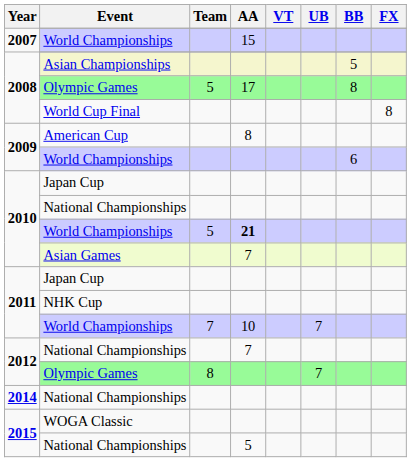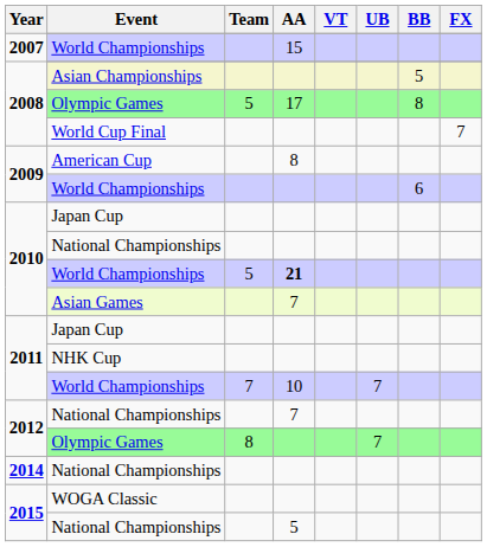 <table class="wikitable" style="text-align:center; font-size:95%;">
 <tr>
 <th align=center>Year</th>
 <th align=center>Event</th>
 <th style="width:30px;">Team</th>
 <th style="width:30px;">AA</th>
 <th style="width:30px;"><a href='#'>VT</a></th>
 <th style="width:30px;"><a href='#'>UB</a></th>
 <th style="width:30px;"><a href='#'>BB</a></th>
 <th style="width:30px;"><a href='#'>FX</a></th>
 </tr>
 <tr>
 <td rowspan="2"><strong>2007</strong></td>
 </tr>
 <tr bgcolor=#CCCCFF>
 <td align=left><a href='#'>World Championships</a></td>
 <td></td>
 <td>15</td>
 <td></td>
 <td></td>
 <td></td>
 <td></td>
 </tr>
 <tr>
 <td rowspan="4"><strong>2008</strong></td>
 </tr>
 <tr bgcolor=#F5F6CE>
 <td align=left><a href='#'>Asian Championships</a></td>
 <td></td>
 <td></td>
 <td></td>
 <td></td>
 <td>5</td>
 <td></td>
 </tr>
 <tr style="background:#98fb98;">
 <td align=left><a href='#'>Olympic Games</a></td>
 <td>5</td>
 <td>17</td>
 <td></td>
 <td></td>
 <td>8</td>
 <td></td>
 </tr>
 <tr>
 <td align=left><a href='#'>World Cup Final</a></td>
 <td></td>
 <td></td>
 <td></td>
 <td></td>
 <td></td>
-<td>8</td>
+<td>7</td>
 </tr>
 <tr>
 <td rowspan="2"><strong>2009</strong></td>
 <td align=left><a href='#'>American Cup</a></td>
 <td></td>
 <td>8</td>
 <td></td>
 <td></td>
 <td></td>
 <td></td>
 </tr>
 <tr bgcolor=#CCCCFF>
 <td align=left><a href='#'>World Championships</a></td>
 <td></td>
 <td></td>
 <td></td>
 <td></td>
 <td>6</td>
 <td></td>
 </tr>
 <tr>
 <td rowspan="4"><strong>2010</strong></td>
 <td align=left>Japan Cup</td>
 <td></td>
 <td></td>
 <td></td>
 <td></td>
 <td></td>
 <td></td>
 </tr>
 <tr>
 <td align=left>National Championships</td>
 <td></td>
 <td></td>
 <td></td>
 <td></td>
 <td></td>
 <td></td>
 </tr>
 <tr bgcolor=#CCCCFF>
 <td align=left><a href='#'>World Championships</a></td>
 <td>5</td>
 <td><strong>21</strong></td>
 <td></td>
 <td></td>
 <td></td>
 <td></td>
 </tr>
 <tr bgcolor=#f0fccf>
 <td align=left><a href='#'>Asian Games</a></td>
 <td></td>
 <td>7</td>
 <td></td>
 <td></td>
 <td></td>
 <td></td>
 </tr>
 <tr>
 <td rowspan="3"><strong>2011</strong></td>
 <td align=left>Japan Cup</td>
 <td></td>
 <td></td>
 <td></td>
 <td></td>
 <td></td>
 <td></td>
 </tr>
 <tr>
 <td align=left>NHK Cup</td>
 <td></td>
 <td></td>
 <td></td>
 <td></td>
 <td></td>
 <td></td>
 </tr>
 <tr bgcolor=#CCCCFF>
 <td align=left><a href='#'>World Championships</a></td>
 <td>7</td>
 <td>10</td>
 <td></td>
 <td>7</td>
 <td></td>
 <td></td>
 </tr>
 <tr>
 <td rowspan="2"><strong>2012</strong></td>
 <td align=left>National Championships</td>
 <td></td>
 <td>7</td>
 <td></td>
 <td></td>
 <td></td>
 <td></td>
 </tr>
 <tr style="background:#98fb98;">
 <td align=left><a href='#'>Olympic Games</a></td>
 <td>8</td>
 <td></td>
 <td></td>
 <td>7</td>
 <td></td>
 <td></td>
 </tr>
 <tr>
 <td rowspan="1"><strong><a href='#'>2014</a></strong></td>
 <td align=left>National Championships</td>
 <td></td>
 <td></td>
 <td></td>
 <td></td>
 <td></td>
 <td></td>
 </tr>
 <tr>
 <td rowspan="2"><strong><a href='#'>2015</a></strong></td>
 <td align=left>WOGA Classic</td>
 <td></td>
 <td></td>
 <td></td>
 <td></td>
 <td></td>
 <td></td>
 </tr>
 <tr>
 <td align=left>National Championships</td>
 <td></td>
 <td>5</td>
 <td></td>
 <td></td>
 <td></td>
 <td></td>
 </tr>
 </table>
